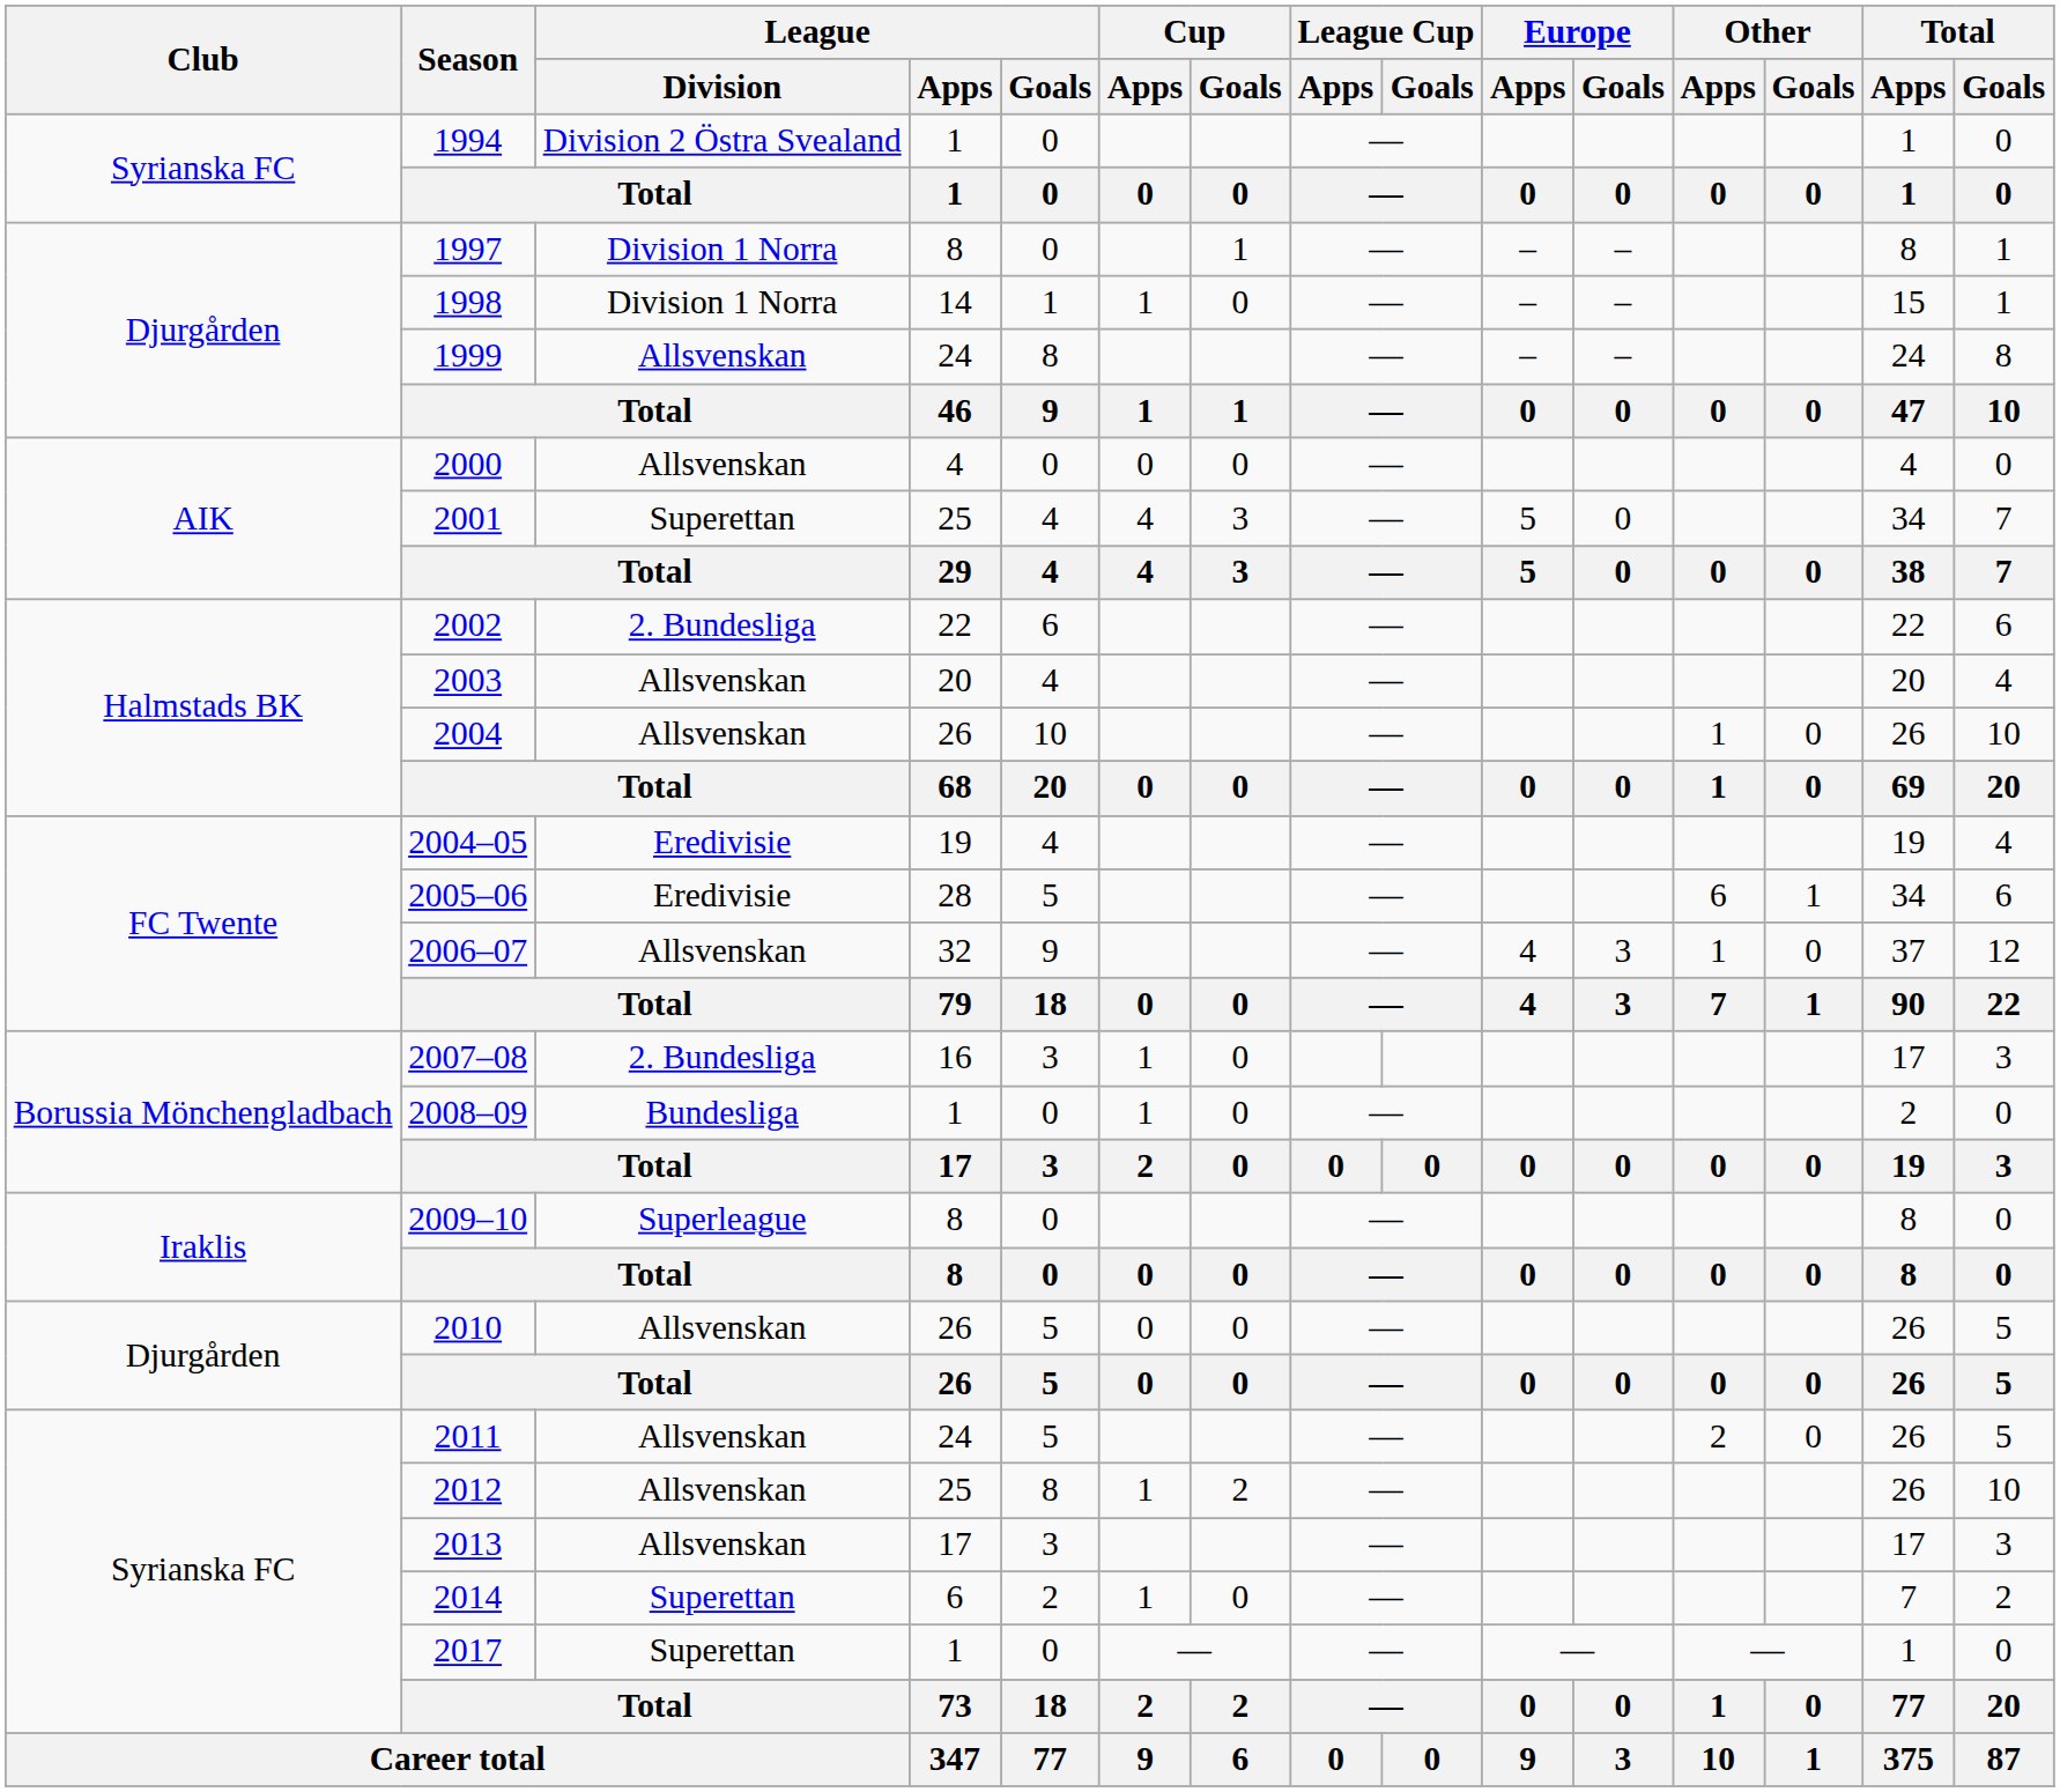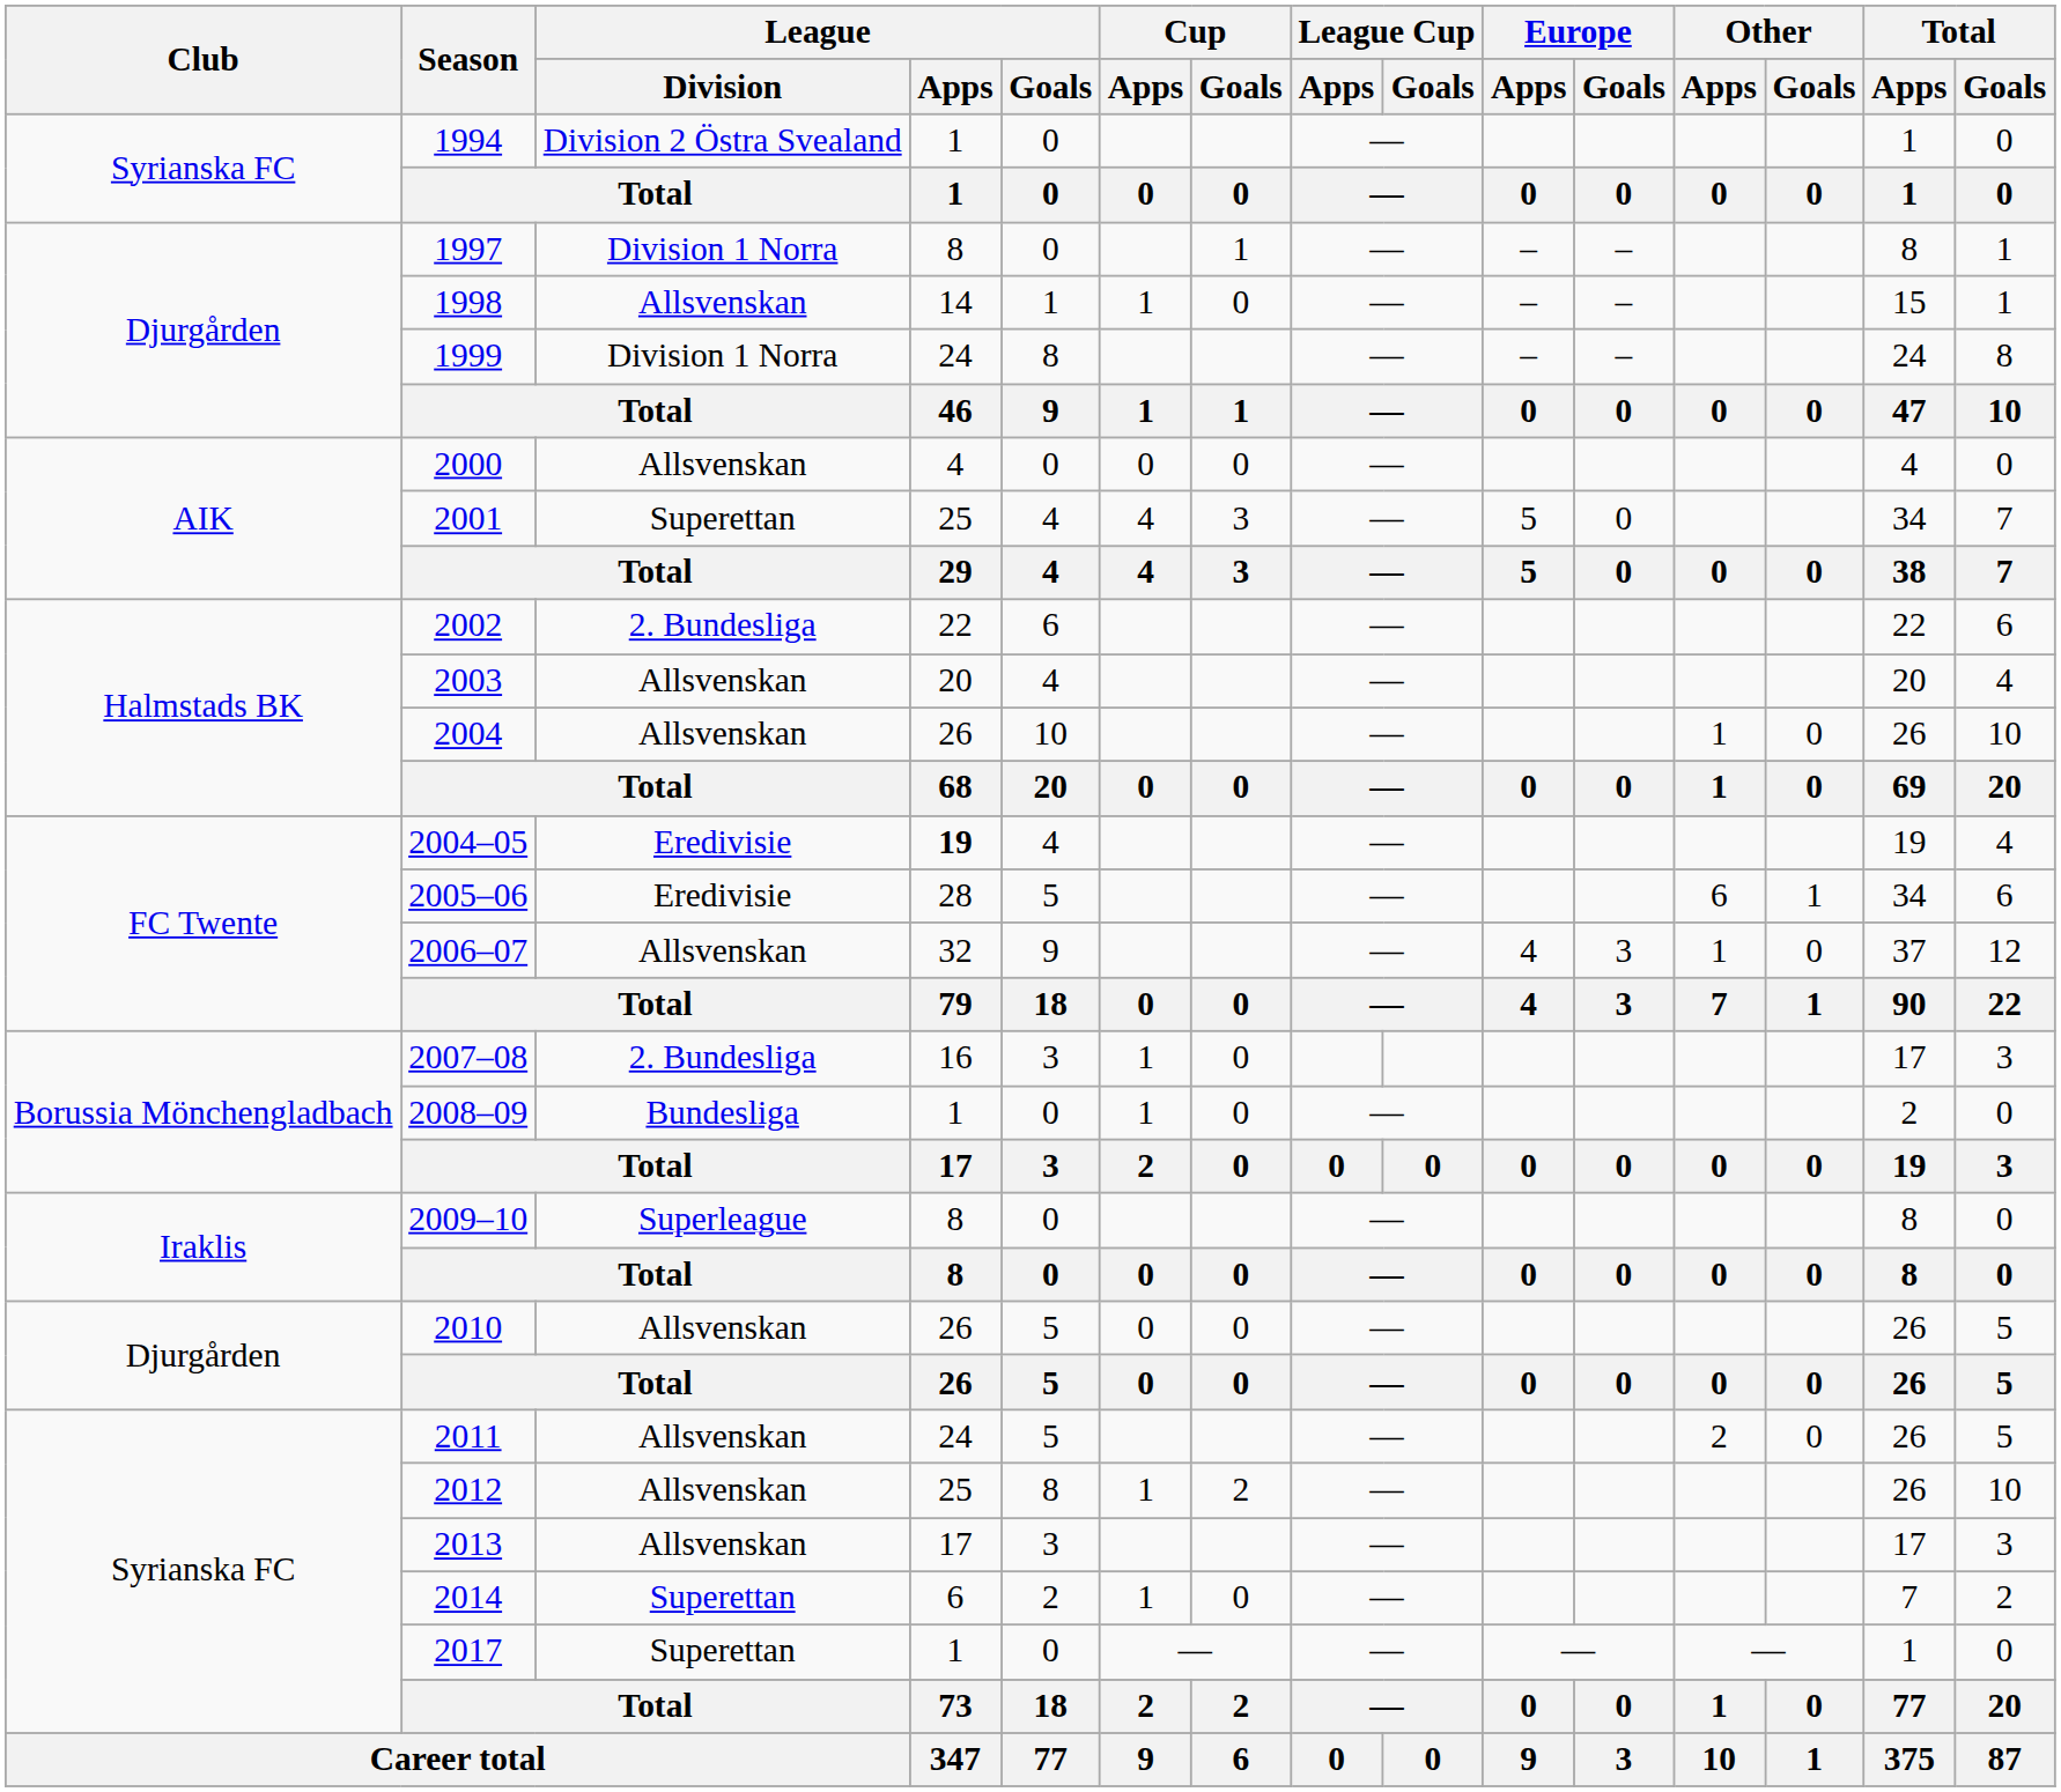 <table class="wikitable" style="text-align: center">
 <tr>
 <th rowspan="2">Club</th>
 <th rowspan="2">Season</th>
 <th colspan="3">League</th>
 <th colspan="2">Cup</th>
 <th colspan="2">League Cup</th>
 <th colspan="2"><a href='#'>Europe</a></th>
 <th colspan="2">Other</th>
 <th colspan="2">Total</th>
 </tr>
 <tr>
 <th>Division</th>
 <th>Apps</th>
 <th>Goals</th>
 <th>Apps</th>
 <th>Goals</th>
 <th>Apps</th>
 <th>Goals</th>
 <th>Apps</th>
 <th>Goals</th>
 <th>Apps</th>
 <th>Goals</th>
 <th>Apps</th>
 <th>Goals</th>
 </tr>
 <tr>
 <td rowspan="2"><a href='#'>Syrianska FC</a></td>
 <td><a href='#'>1994</a></td>
 <td><a href='#'>Division 2 Östra Svealand</a></td>
 <td>1</td>
 <td>0</td>
 <td></td>
 <td></td>
 <td colspan="2">—</td>
 <td></td>
 <td></td>
 <td></td>
 <td></td>
 <td>1</td>
 <td>0</td>
 </tr>
 <tr>
 <th colspan="2">Total</th>
 <th>1</th>
 <th>0</th>
 <th>0</th>
 <th>0</th>
 <th colspan="2">—</th>
 <th>0</th>
 <th>0</th>
 <th>0</th>
 <th>0</th>
 <th>1</th>
 <th>0</th>
 </tr>
 <tr>
 <td rowspan="4"><a href='#'>Djurgården</a></td>
 <td><a href='#'>1997</a></td>
 <td><a href='#'>Division 1 Norra</a></td>
 <td>8</td>
 <td>0</td>
 <td></td>
 <td>1</td>
 <td colspan="2">—</td>
 <td>–</td>
 <td>–</td>
 <td></td>
 <td></td>
 <td>8</td>
 <td>1</td>
 </tr>
 <tr>
 <td><a href='#'>1998</a></td>
-<td>Division 1 Norra</td>
+<td><a href='#'>Allsvenskan</a></td>
 <td>14</td>
 <td>1</td>
 <td>1</td>
 <td>0</td>
 <td colspan="2">—</td>
 <td>–</td>
 <td>–</td>
 <td></td>
 <td></td>
 <td>15</td>
 <td>1</td>
 </tr>
 <tr>
 <td><a href='#'>1999</a></td>
-<td><a href='#'>Allsvenskan</a></td>
+<td>Division 1 Norra</td>
 <td>24</td>
 <td>8</td>
 <td></td>
 <td></td>
 <td colspan="2">—</td>
 <td>–</td>
 <td>–</td>
 <td></td>
 <td></td>
 <td>24</td>
 <td>8</td>
 </tr>
 <tr>
 <th colspan="2">Total</th>
 <th>46</th>
 <th>9</th>
 <th>1</th>
 <th>1</th>
 <th colspan="2">—</th>
 <th>0</th>
 <th>0</th>
 <th>0</th>
 <th>0</th>
 <th>47</th>
 <th>10</th>
 </tr>
 <tr>
 <td rowspan="3"><a href='#'>AIK</a></td>
 <td><a href='#'>2000</a></td>
 <td>Allsvenskan</td>
 <td>4</td>
 <td>0</td>
 <td>0</td>
 <td>0</td>
 <td colspan="2">—</td>
 <td></td>
 <td></td>
 <td></td>
 <td></td>
 <td>4</td>
 <td>0</td>
 </tr>
 <tr>
 <td><a href='#'>2001</a></td>
 <td>Superettan</td>
 <td>25</td>
 <td>4</td>
 <td>4</td>
 <td>3</td>
 <td colspan="2">—</td>
 <td>5</td>
 <td>0</td>
 <td></td>
 <td></td>
 <td>34</td>
 <td>7</td>
 </tr>
 <tr>
 <th colspan="2">Total</th>
 <th>29</th>
 <th>4</th>
 <th>4</th>
 <th>3</th>
 <th colspan="2">—</th>
 <th>5</th>
 <th>0</th>
 <th>0</th>
 <th>0</th>
 <th>38</th>
 <th>7</th>
 </tr>
 <tr>
 <td rowspan="4"><a href='#'>Halmstads BK</a></td>
 <td><a href='#'>2002</a></td>
 <td><a href='#'>2. Bundesliga</a></td>
 <td>22</td>
 <td>6</td>
 <td></td>
 <td></td>
 <td colspan="2">—</td>
 <td></td>
 <td></td>
 <td></td>
 <td></td>
 <td>22</td>
 <td>6</td>
 </tr>
 <tr>
 <td><a href='#'>2003</a></td>
 <td>Allsvenskan</td>
 <td>20</td>
 <td>4</td>
 <td></td>
 <td></td>
 <td colspan="2">—</td>
 <td></td>
 <td></td>
 <td></td>
 <td></td>
 <td>20</td>
 <td>4</td>
 </tr>
 <tr>
 <td><a href='#'>2004</a></td>
 <td>Allsvenskan</td>
 <td>26</td>
 <td>10</td>
 <td></td>
 <td></td>
 <td colspan="2">—</td>
 <td></td>
 <td></td>
 <td>1</td>
 <td>0</td>
 <td>26</td>
 <td>10</td>
 </tr>
 <tr>
 <th colspan="2">Total</th>
 <th>68</th>
 <th>20</th>
 <th>0</th>
 <th>0</th>
 <th colspan="2">—</th>
 <th>0</th>
 <th>0</th>
 <th>1</th>
 <th>0</th>
 <th>69</th>
 <th>20</th>
 </tr>
 <tr>
 <td rowspan="4"><a href='#'>FC Twente</a></td>
 <td><a href='#'>2004–05</a></td>
 <td><a href='#'>Eredivisie</a></td>
-<td>19</td>
+<td><strong>19</strong></td>
 <td>4</td>
 <td></td>
 <td></td>
 <td colspan="2">—</td>
 <td></td>
 <td></td>
 <td></td>
 <td></td>
 <td>19</td>
 <td>4</td>
 </tr>
 <tr>
 <td><a href='#'>2005–06</a></td>
 <td>Eredivisie</td>
 <td>28</td>
 <td>5</td>
 <td></td>
 <td></td>
 <td colspan="2">—</td>
 <td></td>
 <td></td>
 <td>6</td>
 <td>1</td>
 <td>34</td>
 <td>6</td>
 </tr>
 <tr>
 <td><a href='#'>2006–07</a></td>
 <td>Allsvenskan</td>
 <td>32</td>
 <td>9</td>
 <td></td>
 <td></td>
 <td colspan="2">—</td>
 <td>4</td>
 <td>3</td>
 <td>1</td>
 <td>0</td>
 <td>37</td>
 <td>12</td>
 </tr>
 <tr>
 <th colspan="2">Total</th>
 <th>79</th>
 <th>18</th>
 <th>0</th>
 <th>0</th>
 <th colspan="2">—</th>
 <th>4</th>
 <th>3</th>
 <th>7</th>
 <th>1</th>
 <th>90</th>
 <th>22</th>
 </tr>
 <tr>
 <td rowspan="3"><a href='#'>Borussia Mönchengladbach</a></td>
 <td><a href='#'>2007–08</a></td>
 <td><a href='#'>2. Bundesliga</a></td>
 <td>16</td>
 <td>3</td>
 <td>1</td>
 <td>0</td>
 <td></td>
 <td></td>
 <td></td>
 <td></td>
 <td></td>
 <td></td>
 <td>17</td>
 <td>3</td>
 </tr>
 <tr>
 <td><a href='#'>2008–09</a></td>
 <td><a href='#'>Bundesliga</a></td>
 <td>1</td>
 <td>0</td>
 <td>1</td>
 <td>0</td>
 <td colspan="2">—</td>
 <td></td>
 <td></td>
 <td></td>
 <td></td>
 <td>2</td>
 <td>0</td>
 </tr>
 <tr>
 <th colspan="2">Total</th>
 <th>17</th>
 <th>3</th>
 <th>2</th>
 <th>0</th>
 <th>0</th>
 <th>0</th>
 <th>0</th>
 <th>0</th>
 <th>0</th>
 <th>0</th>
 <th>19</th>
 <th>3</th>
 </tr>
 <tr>
 <td rowspan="2"><a href='#'>Iraklis</a></td>
 <td><a href='#'>2009–10</a></td>
 <td><a href='#'>Superleague</a></td>
 <td>8</td>
 <td>0</td>
 <td></td>
 <td></td>
 <td colspan="2">—</td>
 <td></td>
 <td></td>
 <td></td>
 <td></td>
 <td>8</td>
 <td>0</td>
 </tr>
 <tr>
 <th colspan="2">Total</th>
 <th>8</th>
 <th>0</th>
 <th>0</th>
 <th>0</th>
 <th colspan="2">—</th>
 <th>0</th>
 <th>0</th>
 <th>0</th>
 <th>0</th>
 <th>8</th>
 <th>0</th>
 </tr>
 <tr>
 <td rowspan="2">Djurgården</td>
 <td><a href='#'>2010</a></td>
 <td>Allsvenskan</td>
 <td>26</td>
 <td>5</td>
 <td>0</td>
 <td>0</td>
 <td colspan="2">—</td>
 <td></td>
 <td></td>
 <td></td>
 <td></td>
 <td>26</td>
 <td>5</td>
 </tr>
 <tr>
 <th colspan="2">Total</th>
 <th>26</th>
 <th>5</th>
 <th>0</th>
 <th>0</th>
 <th colspan="2">—</th>
 <th>0</th>
 <th>0</th>
 <th>0</th>
 <th>0</th>
 <th>26</th>
 <th>5</th>
 </tr>
 <tr>
 <td rowspan="6">Syrianska FC</td>
 <td><a href='#'>2011</a></td>
 <td>Allsvenskan</td>
 <td>24</td>
 <td>5</td>
 <td></td>
 <td></td>
 <td colspan="2">—</td>
 <td></td>
 <td></td>
 <td>2</td>
 <td>0</td>
 <td>26</td>
 <td>5</td>
 </tr>
 <tr>
 <td><a href='#'>2012</a></td>
 <td>Allsvenskan</td>
 <td>25</td>
 <td>8</td>
 <td>1</td>
 <td>2</td>
 <td colspan="2">—</td>
 <td></td>
 <td></td>
 <td></td>
 <td></td>
 <td>26</td>
 <td>10</td>
 </tr>
 <tr>
 <td><a href='#'>2013</a></td>
 <td>Allsvenskan</td>
 <td>17</td>
 <td>3</td>
 <td></td>
 <td></td>
 <td colspan="2">—</td>
 <td></td>
 <td></td>
 <td></td>
 <td></td>
 <td>17</td>
 <td>3</td>
 </tr>
 <tr>
 <td><a href='#'>2014</a></td>
 <td><a href='#'>Superettan</a></td>
 <td>6</td>
 <td>2</td>
 <td>1</td>
 <td>0</td>
 <td colspan="2">—</td>
 <td></td>
 <td></td>
 <td></td>
 <td></td>
 <td>7</td>
 <td>2</td>
 </tr>
 <tr>
 <td><a href='#'>2017</a></td>
 <td>Superettan</td>
 <td>1</td>
 <td>0</td>
 <td colspan="2">—</td>
 <td colspan="2">—</td>
 <td colspan="2">—</td>
 <td colspan="2">—</td>
 <td>1</td>
 <td>0</td>
 </tr>
 <tr>
 <th colspan="2">Total</th>
 <th>73</th>
 <th>18</th>
 <th>2</th>
 <th>2</th>
 <th colspan="2">—</th>
 <th>0</th>
 <th>0</th>
 <th>1</th>
 <th>0</th>
 <th>77</th>
 <th>20</th>
 </tr>
 <tr>
 <th colspan="3">Career total</th>
 <th>347</th>
 <th>77</th>
 <th>9</th>
 <th>6</th>
 <th>0</th>
 <th>0</th>
 <th>9</th>
 <th>3</th>
 <th>10</th>
 <th>1</th>
 <th>375</th>
 <th>87</th>
 </tr>
 </table>
